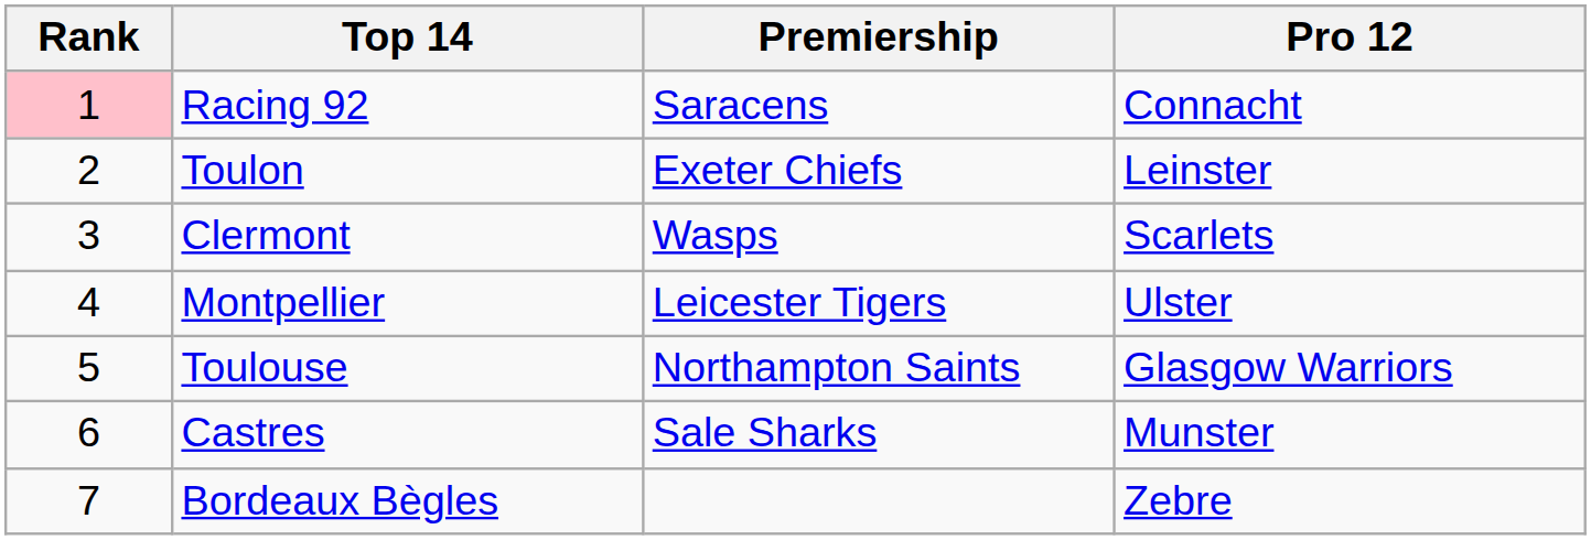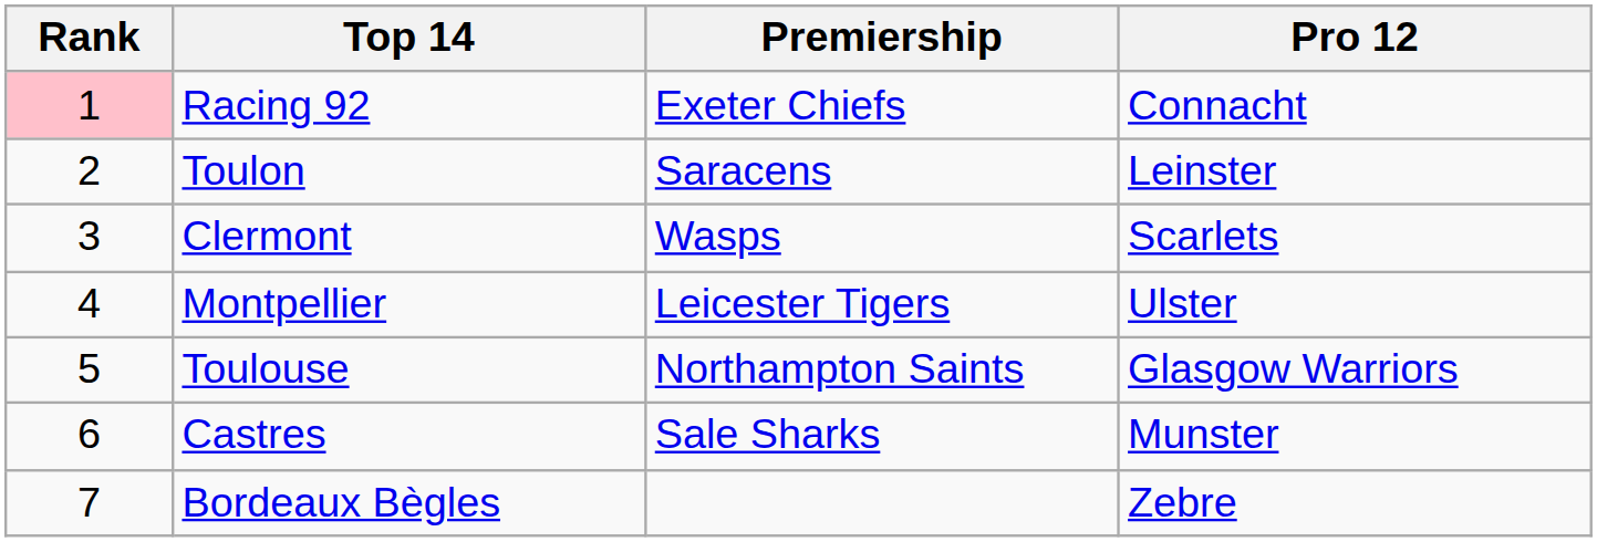 <table class="wikitable">
 <tr>
 <th width=5%>Rank</th>
 <th width=19%>Top 14</th>
 <th width=19%>Premiership</th>
 <th width=19%>Pro 12</th>
 </tr>
 <tr>
 <td align=center style="background: pink;">1</td>
 <td> <a href='#'>Racing 92</a></td>
-<td> <a href='#'>Saracens</a></td>
+<td> <a href='#'>Exeter Chiefs</a></td>
 <td> <a href='#'>Connacht</a></td>
 </tr>
 <tr>
 <td align=center>2</td>
 <td> <a href='#'>Toulon</a></td>
-<td> <a href='#'>Exeter Chiefs</a></td>
+<td> <a href='#'>Saracens</a></td>
 <td> <a href='#'>Leinster</a></td>
 </tr>
 <tr>
 <td align=center>3</td>
 <td> <a href='#'>Clermont</a></td>
 <td> <a href='#'>Wasps</a></td>
 <td> <a href='#'>Scarlets</a></td>
 </tr>
 <tr>
 <td align=center>4</td>
 <td> <a href='#'>Montpellier</a></td>
 <td> <a href='#'>Leicester Tigers</a></td>
 <td> <a href='#'>Ulster</a></td>
 </tr>
 <tr>
 <td align=center>5</td>
 <td> <a href='#'>Toulouse</a></td>
 <td> <a href='#'>Northampton Saints</a></td>
 <td> <a href='#'>Glasgow Warriors</a></td>
 </tr>
 <tr>
 <td align=center>6</td>
 <td> <a href='#'>Castres</a></td>
 <td> <a href='#'>Sale Sharks</a></td>
 <td> <a href='#'>Munster</a></td>
 </tr>
 <tr>
 <td align=center>7</td>
 <td> <a href='#'>Bordeaux Bègles</a></td>
 <td></td>
 <td> <a href='#'>Zebre</a></td>
 </tr>
 </table>
